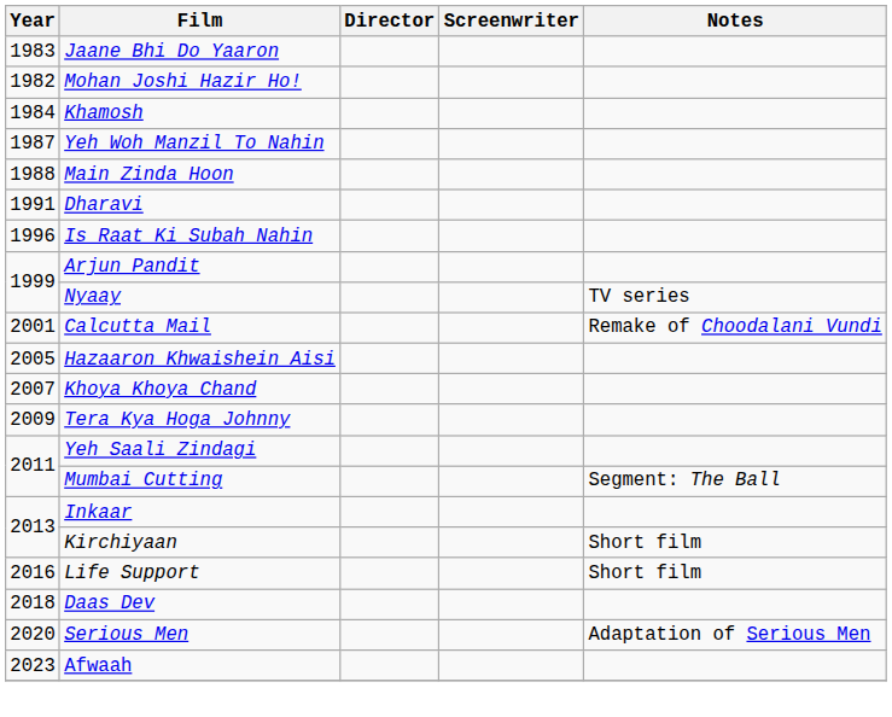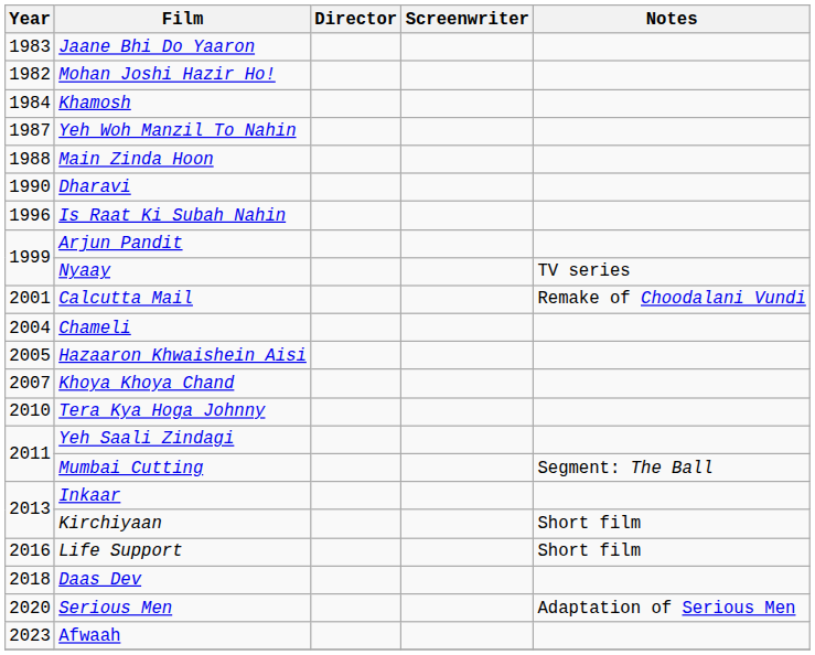 <table class="wikitable sortable">
 <tr>
 <th>Year</th>
 <th>Film</th>
 <th>Director</th>
 <th>Screenwriter</th>
 <th class="unsortable">Notes</th>
 </tr>
 <tr>
 <td>1983</td>
 <td><em><a href='#'>Jaane Bhi Do Yaaron</a></em></td>
 <td></td>
 <td></td>
 <td></td>
 </tr>
 <tr>
 <td>1982</td>
 <td><em><a href='#'>Mohan Joshi Hazir Ho!</a></em></td>
 <td></td>
 <td></td>
 <td></td>
 </tr>
 <tr>
 <td>1984</td>
 <td><em><a href='#'>Khamosh</a></em></td>
 <td></td>
 <td></td>
 <td></td>
 </tr>
 <tr>
 <td>1987</td>
 <td><em><a href='#'>Yeh Woh Manzil To Nahin</a></em></td>
 <td></td>
 <td></td>
 <td></td>
 </tr>
 <tr>
 <td>1988</td>
 <td><em><a href='#'>Main Zinda Hoon</a></em></td>
 <td></td>
 <td></td>
 <td></td>
 </tr>
 <tr>
-<td>1991</td>
+<td>1990</td>
 <td><em><a href='#'>Dharavi</a></em></td>
 <td></td>
 <td></td>
 <td></td>
 </tr>
 <tr>
 <td>1996</td>
 <td><em><a href='#'>Is Raat Ki Subah Nahin</a></em></td>
 <td></td>
 <td></td>
 <td></td>
 </tr>
 <tr>
 <td rowspan="2">1999</td>
 <td><em><a href='#'>Arjun Pandit</a></em></td>
 <td></td>
 <td></td>
 <td></td>
 </tr>
 <tr>
 <td><em><a href='#'>Nyaay</a></em></td>
 <td></td>
 <td></td>
 <td>TV series</td>
 </tr>
 <tr>
 <td>2001</td>
 <td><em><a href='#'>Calcutta Mail</a></em></td>
 <td></td>
 <td></td>
 <td>Remake of <em><a href='#'>Choodalani Vundi</a></em></td>
 </tr>
 <tr>
+<td>2004</td>
+<td><em><a href='#'>Chameli</a></em></td>
+<td></td>
+<td></td>
+<td></td>
+</tr>
+<tr>
 <td>2005</td>
 <td><em><a href='#'>Hazaaron Khwaishein Aisi</a></em></td>
 <td></td>
 <td></td>
 <td></td>
 </tr>
 <tr>
 <td>2007</td>
 <td><em><a href='#'>Khoya Khoya Chand</a></em></td>
 <td></td>
 <td></td>
 <td></td>
 </tr>
 <tr>
-<td>2009</td>
+<td>2010</td>
 <td><em><a href='#'>Tera Kya Hoga Johnny</a></em></td>
 <td></td>
 <td></td>
 <td></td>
 </tr>
 <tr>
 <td rowspan="2">2011</td>
 <td><em><a href='#'>Yeh Saali Zindagi</a></em></td>
 <td></td>
 <td></td>
 <td></td>
 </tr>
 <tr>
 <td><em><a href='#'>Mumbai Cutting</a></em></td>
 <td></td>
 <td></td>
 <td>Segment: <em>The Ball</em></td>
 </tr>
 <tr>
 <td rowspan="2">2013</td>
 <td><em><a href='#'>Inkaar</a></em></td>
 <td></td>
 <td></td>
 <td></td>
 </tr>
 <tr>
 <td><em>Kirchiyaan</em></td>
 <td></td>
 <td></td>
 <td>Short film</td>
 </tr>
 <tr>
 <td>2016</td>
 <td><em>Life Support</em></td>
 <td></td>
 <td></td>
 <td>Short film</td>
 </tr>
 <tr>
 <td>2018</td>
 <td><em><a href='#'>Daas Dev</a></em></td>
 <td></td>
 <td></td>
 <td></td>
 </tr>
 <tr>
 <td>2020</td>
 <td><em><a href='#'>Serious Men</a></td>
 <td></td>
 <td></td>
 <td>Adaptation of </em><a href='#'>Serious Men</a><em></td>
 </tr>
 <tr>
 <td>2023</td>
 <td></em><a href='#'>Afwaah</a><em></td>
 <td></td>
 <td></td>
 <td></td>
 </tr>
 <tr>
 </tr>
 </table>
